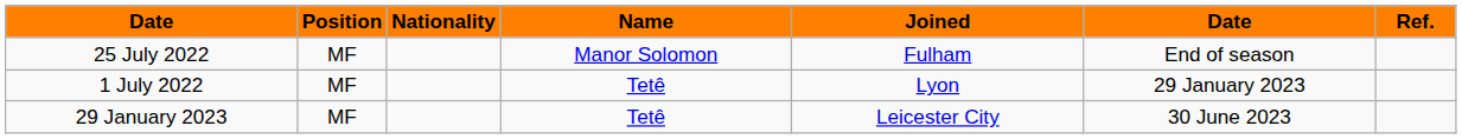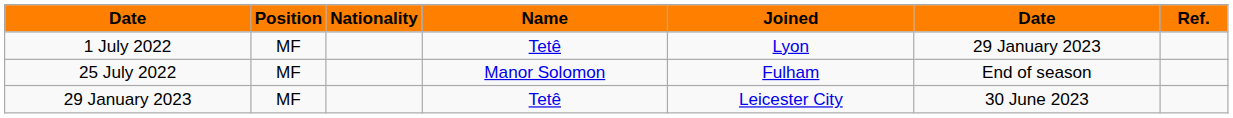 <table class="wikitable"  style="text-align:center; font-size:90%; ">
 <tr>
 <th style="background:#FF8000; color:black; width:200px;">Date</th>
 <th style="background:#FF8000; color:black; width:50px;">Position</th>
 <th style="background:#FF8000; color:black; width:50px;">Nationality</th>
 <th style="background:#FF8000; color:black; width:200px;">Name</th>
 <th style="background:#FF8000; color:black; width:200px;">Joined</th>
 <th style="background:#FF8000; color:black; width:200px;">Date</th>
 <th style="background:#FF8000; color:black; width:50px;">Ref.</th>
 </tr>
 <tr>
+<td>1 July 2022</td>
+<td>MF</td>
+<td></td>
+<td><a href='#'>Tetê</a></td>
+<td><a href='#'>Lyon</a></td>
+<td>29 January 2023</td>
+<td></td>
+</tr>
+<tr>
 <td>25 July 2022</td>
 <td>MF</td>
 <td></td>
 <td><a href='#'>Manor Solomon</a></td>
 <td><a href='#'>Fulham</a></td>
 <td>End of season</td>
-<td></td>
-</tr>
-<tr>
-<td>1 July 2022</td>
-<td>MF</td>
-<td></td>
-<td><a href='#'>Tetê</a></td>
-<td><a href='#'>Lyon</a></td>
-<td>29 January 2023</td>
 <td></td>
 </tr>
 <tr>
 <td>29 January 2023</td>
 <td>MF</td>
 <td></td>
 <td><a href='#'>Tetê</a></td>
 <td><a href='#'>Leicester City</a></td>
 <td>30 June 2023</td>
 <td></td>
 </tr>
 </table>
